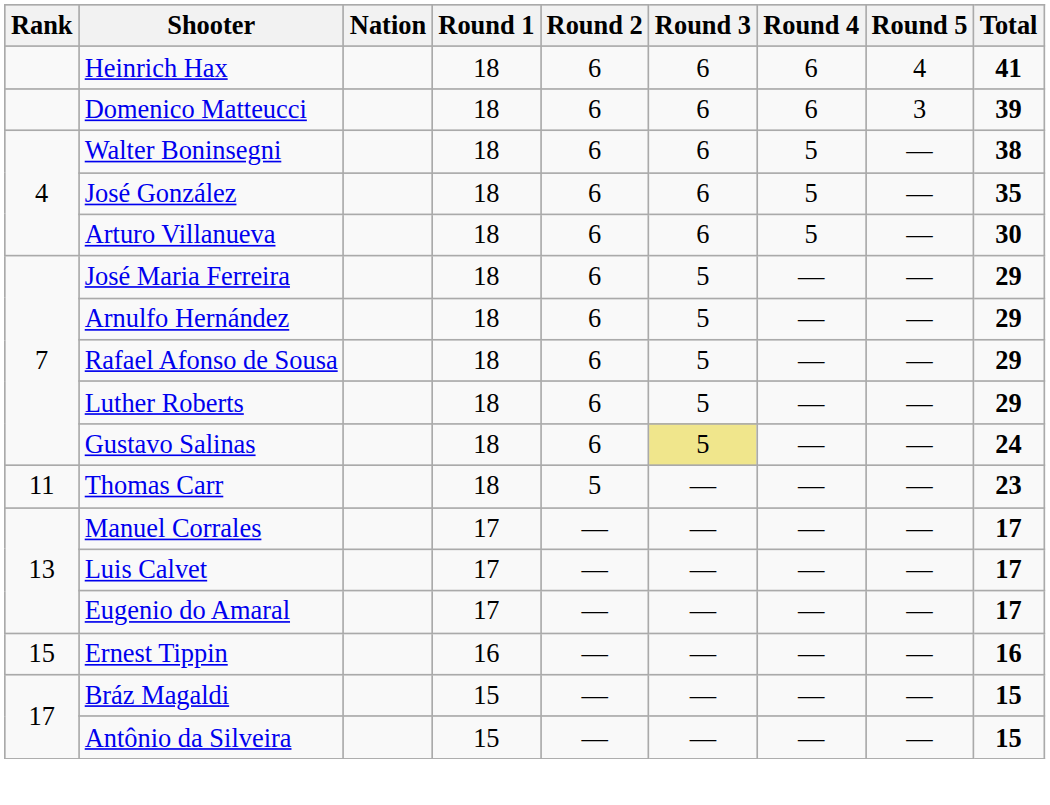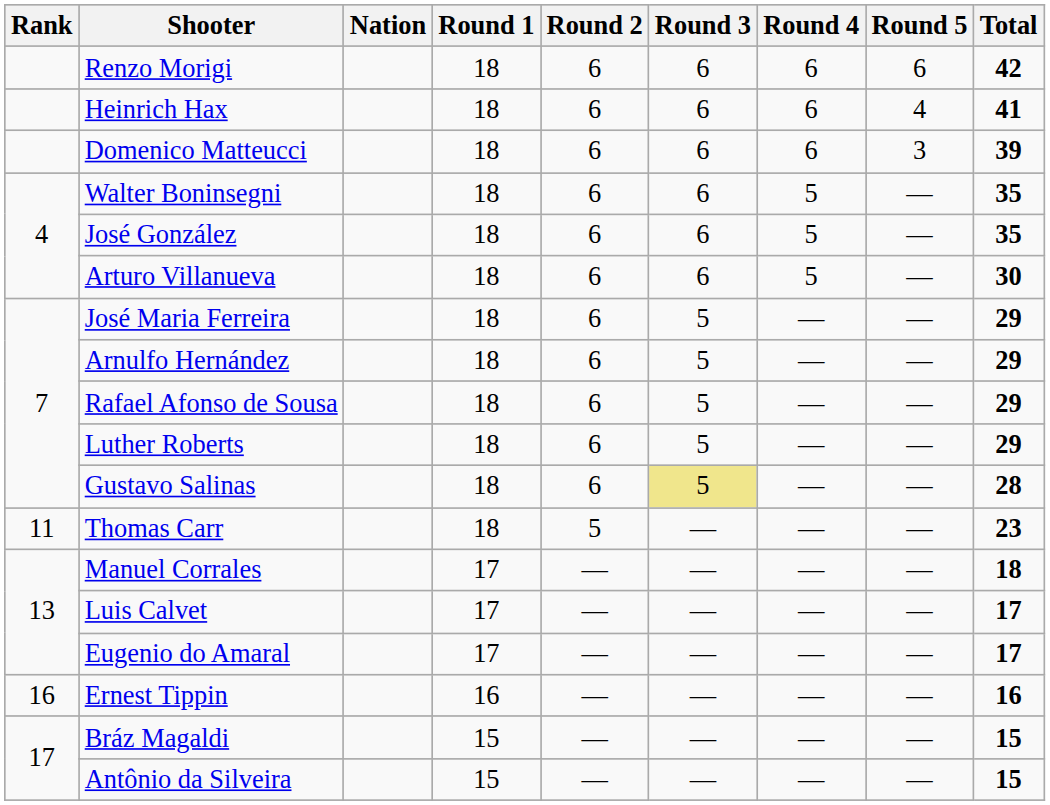 <table class="wikitable sortable" style="text-align:center">
 <tr>
 <th>Rank</th>
 <th>Shooter</th>
 <th>Nation</th>
 <th>Round 1</th>
 <th>Round 2</th>
 <th>Round 3</th>
 <th>Round 4</th>
 <th>Round 5</th>
 <th>Total</th>
+</tr>
+<tr>
+<td></td>
+<td align=left><a href='#'>Renzo Morigi</a></td>
+<td align=left></td>
+<td>18</td>
+<td>6</td>
+<td>6</td>
+<td>6</td>
+<td>6</td>
+<td><strong>42</strong></td>
 </tr>
 <tr>
 <td></td>
 <td align=left><a href='#'>Heinrich Hax</a></td>
 <td align=left></td>
 <td>18</td>
 <td>6</td>
 <td>6</td>
 <td>6</td>
 <td>4</td>
 <td><strong>41</strong></td>
 </tr>
 <tr>
 <td></td>
 <td align=left><a href='#'>Domenico Matteucci</a></td>
 <td align=left></td>
 <td>18</td>
 <td>6</td>
 <td>6</td>
 <td>6</td>
 <td>3</td>
 <td><strong>39</strong></td>
 </tr>
 <tr>
 <td rowspan=3>4</td>
 <td align=left><a href='#'>Walter Boninsegni</a></td>
 <td align=left></td>
 <td>18</td>
 <td>6</td>
 <td>6</td>
 <td>5</td>
 <td>—</td>
-<td><strong>38</strong></td>
+<td><strong>35</strong></td>
 </tr>
 <tr>
 <td align=left><a href='#'>José González</a></td>
 <td align=left></td>
 <td>18</td>
 <td>6</td>
 <td>6</td>
 <td>5</td>
 <td>—</td>
 <td><strong>35</strong></td>
 </tr>
 <tr>
 <td align=left><a href='#'>Arturo Villanueva</a></td>
 <td align=left></td>
 <td>18</td>
 <td>6</td>
 <td>6</td>
 <td>5</td>
 <td>—</td>
 <td><strong>30</strong></td>
 </tr>
 <tr>
 <td rowspan=5>7</td>
 <td align=left><a href='#'>José Maria Ferreira</a></td>
 <td align=left></td>
 <td>18</td>
 <td>6</td>
 <td>5</td>
 <td>—</td>
 <td>—</td>
 <td><strong>29</strong></td>
 </tr>
 <tr>
 <td align=left><a href='#'>Arnulfo Hernández</a></td>
 <td align=left></td>
 <td>18</td>
 <td>6</td>
 <td>5</td>
 <td>—</td>
 <td>—</td>
 <td><strong>29</strong></td>
 </tr>
 <tr>
 <td align=left><a href='#'>Rafael Afonso de Sousa</a></td>
 <td align=left></td>
 <td>18</td>
 <td>6</td>
 <td>5</td>
 <td>—</td>
 <td>—</td>
 <td><strong>29</strong></td>
 </tr>
 <tr>
 <td align=left><a href='#'>Luther Roberts</a></td>
 <td align=left></td>
 <td>18</td>
 <td>6</td>
 <td>5</td>
 <td>—</td>
 <td>—</td>
 <td><strong>29</strong></td>
 </tr>
 <tr>
 <td align=left><a href='#'>Gustavo Salinas</a></td>
 <td align=left></td>
 <td>18</td>
 <td>6</td>
 <td style="background: khaki;">5</td>
 <td>—</td>
 <td>—</td>
-<td><strong>24</strong></td>
+<td><strong>28</strong></td>
 </tr>
 <tr>
 <td>11</td>
 <td align=left><a href='#'>Thomas Carr</a></td>
 <td align=left></td>
 <td>18</td>
 <td>5</td>
 <td>—</td>
 <td>—</td>
 <td>—</td>
 <td><strong>23</strong></td>
 </tr>
 <tr>
 <td rowspan=3>13</td>
 <td align=left><a href='#'>Manuel Corrales</a></td>
 <td align=left></td>
 <td>17</td>
 <td>—</td>
 <td>—</td>
 <td>—</td>
 <td>—</td>
-<td><strong>17</strong></td>
+<td><strong>18</strong></td>
 </tr>
 <tr>
 <td align=left><a href='#'>Luis Calvet</a></td>
 <td align=left></td>
 <td>17</td>
 <td>—</td>
 <td>—</td>
 <td>—</td>
 <td>—</td>
 <td><strong>17</strong></td>
 </tr>
 <tr>
 <td align=left><a href='#'>Eugenio do Amaral</a></td>
 <td align=left></td>
 <td>17</td>
 <td>—</td>
 <td>—</td>
 <td>—</td>
 <td>—</td>
 <td><strong>17</strong></td>
 </tr>
 <tr>
-<td>15</td>
+<td>16</td>
 <td align=left><a href='#'>Ernest Tippin</a></td>
 <td align=left></td>
 <td>16</td>
 <td>—</td>
 <td>—</td>
 <td>—</td>
 <td>—</td>
 <td><strong>16</strong></td>
 </tr>
 <tr>
 <td rowspan=2>17</td>
 <td align=left><a href='#'>Bráz Magaldi</a></td>
 <td align=left></td>
 <td>15</td>
 <td>—</td>
 <td>—</td>
 <td>—</td>
 <td>—</td>
 <td><strong>15</strong></td>
 </tr>
 <tr>
 <td align=left><a href='#'>Antônio da Silveira</a></td>
 <td align=left></td>
 <td>15</td>
 <td>—</td>
 <td>—</td>
 <td>—</td>
 <td>—</td>
 <td><strong>15</strong></td>
 </tr>
 </table>
